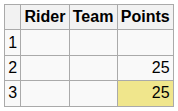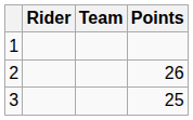 <table class="wikitable">
 <tr>
 <th></th>
 <th>Rider</th>
 <th>Team</th>
 <th>Points</th>
 </tr>
 <tr>
 <td>1</td>
 <td>  </td>
 <td></td>
 <td align="right"></td>
 </tr>
 <tr>
 <td>2</td>
 <td></td>
 <td></td>
-<td align="right">25</td>
+<td align="right">26</td>
 </tr>
 <tr>
 <td>3</td>
 <td></td>
 <td></td>
-<td align="right" style="background: khaki;">25</td>
+<td align="right">25</td>
 </tr>
 <tr>
 </tr>
 </table>
